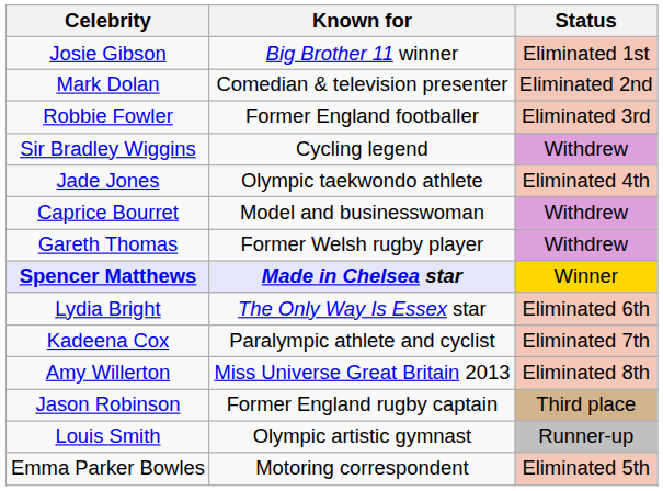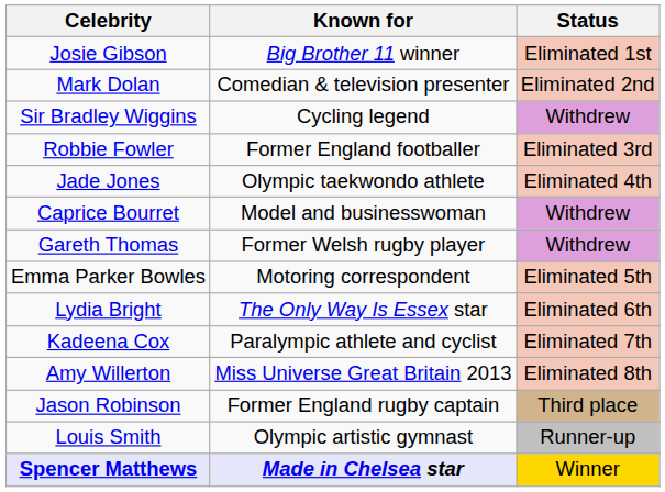 <table class="wikitable sortable" style="margin: auto; text-align: center;">
 <tr>
 <th>Celebrity</th>
 <th>Known for</th>
 <th>Status</th>
 </tr>
 <tr>
 <td><a href='#'>Josie Gibson</a></td>
 <td><em><a href='#'>Big Brother 11</a></em> winner</td>
 <td style="background:#f4c7b8;">Eliminated 1st</td>
 </tr>
 <tr>
 <td><a href='#'>Mark Dolan</a></td>
 <td>Comedian & television presenter</td>
 <td style="background:#f4c7b8;">Eliminated 2nd</td>
 </tr>
 <tr>
+<td><a href='#'>Sir Bradley Wiggins</a></td>
+<td>Cycling legend</td>
+<td bgcolor=plum>Withdrew</td>
+</tr>
+<tr>
 <td><a href='#'>Robbie Fowler</a></td>
 <td>Former England footballer</td>
 <td style="background:#f4c7b8;">Eliminated 3rd</td>
-</tr>
-<tr>
-<td><a href='#'>Sir Bradley Wiggins</a></td>
-<td>Cycling legend</td>
-<td bgcolor=plum>Withdrew</td>
 </tr>
 <tr>
 <td><a href='#'>Jade Jones</a></td>
 <td>Olympic taekwondo athlete</td>
 <td bgcolor=#f4c7b8>Eliminated 4th</td>
 </tr>
 <tr>
 <td><a href='#'>Caprice Bourret</a></td>
 <td>Model and businesswoman</td>
 <td style="background:plum;">Withdrew</td>
 </tr>
 <tr>
 <td><a href='#'>Gareth Thomas</a></td>
 <td>Former Welsh rugby player</td>
 <td style="background:plum;">Withdrew</td>
 </tr>
 <tr>
-<td style=background:lavender><strong><a href='#'>Spencer Matthews</a></strong></td>
-<td style=background:lavender><strong><em><a href='#'>Made in Chelsea</a><em> star<strong></td>
-<td style=background:gold;></strong>Winner<strong></td>
+<td>Emma Parker Bowles</td>
+<td>Motoring correspondent</td>
+<td bgcolor=#f4c7b8>Eliminated 5th</td>
 </tr>
 <tr>
 <td><a href='#'>Lydia Bright</a></td>
 <td><em><a href='#'>The Only Way Is Essex</a></em> star</td>
 <td bgcolor=#f4c7b8>Eliminated 6th</td>
 </tr>
 <tr>
 <td><a href='#'>Kadeena Cox</a></td>
 <td>Paralympic athlete and cyclist</td>
 <td bgcolor=#f4c7b8>Eliminated 7th</td>
 </tr>
 <tr>
 <td><a href='#'>Amy Willerton</a></td>
 <td><a href='#'>Miss Universe Great Britain</a> 2013</td>
 <td bgcolor=#f4c7b8>Eliminated 8th</td>
 </tr>
 <tr>
 <td><a href='#'>Jason Robinson</a></td>
 <td>Former England rugby captain</td>
 <td style=background:tan;>Third place</td>
 </tr>
 <tr>
 <td><a href='#'>Louis Smith</a></td>
 <td>Olympic artistic gymnast</td>
 <td style=background:silver;>Runner-up</td>
 </tr>
 <tr>
-<td>Emma Parker Bowles</td>
-<td>Motoring correspondent</td>
-<td bgcolor=#f4c7b8>Eliminated 5th</td>
+<td style=background:lavender><strong><a href='#'>Spencer Matthews</a></strong></td>
+<td style=background:lavender><strong><em><a href='#'>Made in Chelsea</a><em> star<strong></td>
+<td style=background:gold;></strong>Winner<strong></td>
 </tr>
 </table>
